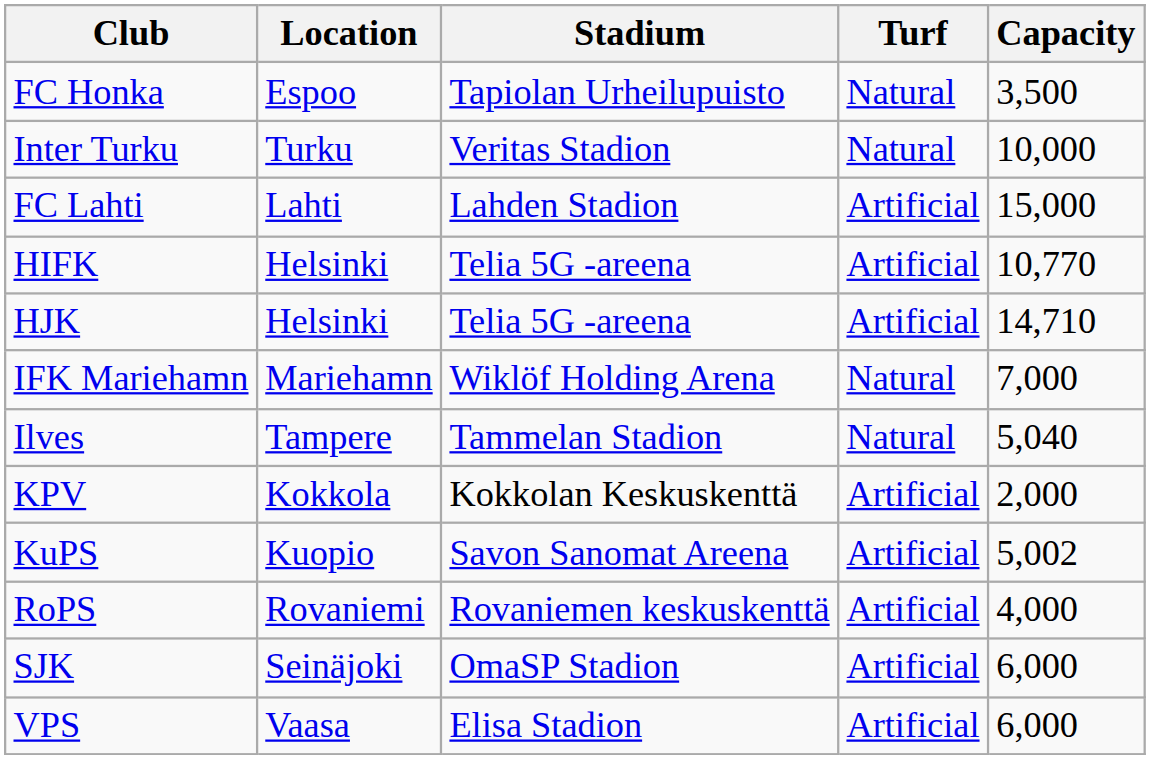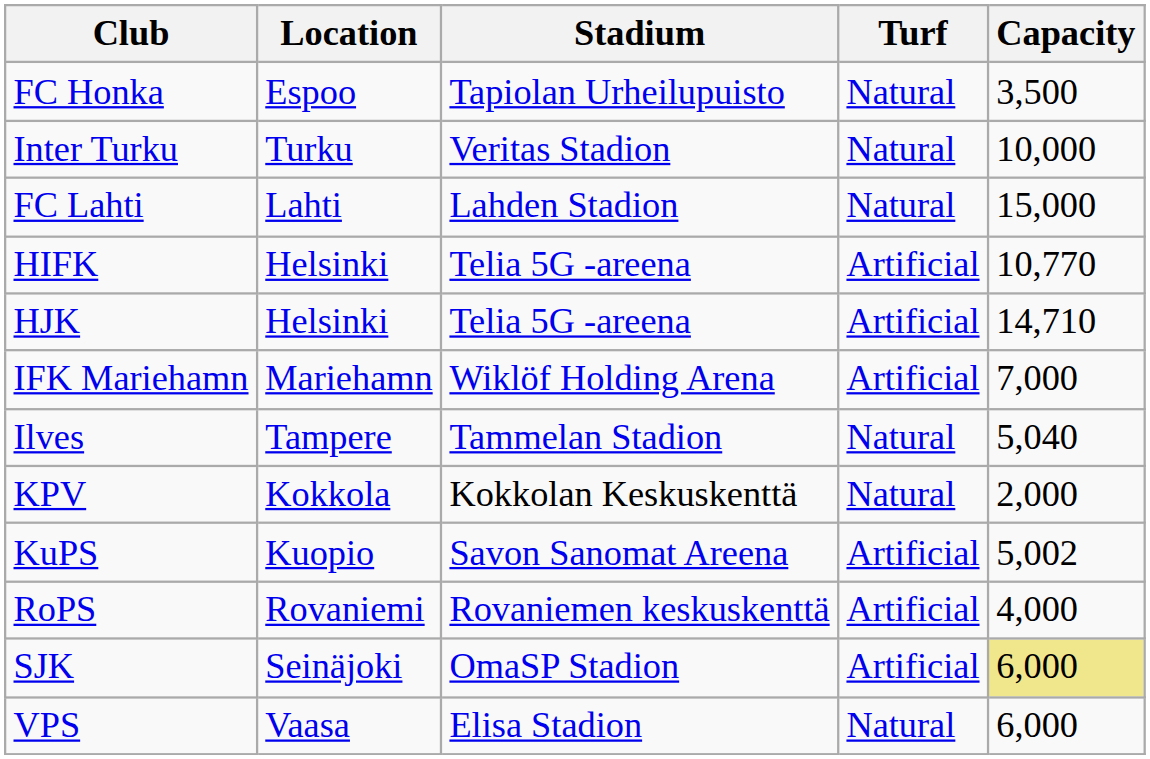 <table class="wikitable sortable">
 <tr>
 <th>Club</th>
 <th>Location</th>
 <th>Stadium</th>
 <th>Turf</th>
 <th>Capacity</th>
 </tr>
 <tr>
 <td><a href='#'>FC Honka</a></td>
 <td><a href='#'>Espoo</a></td>
 <td><a href='#'>Tapiolan Urheilupuisto</a></td>
 <td><a href='#'>Natural</a></td>
 <td>3,500</td>
 </tr>
 <tr>
 <td><a href='#'>Inter Turku</a></td>
 <td><a href='#'>Turku</a></td>
 <td><a href='#'>Veritas Stadion</a></td>
 <td><a href='#'>Natural</a></td>
 <td>10,000</td>
 </tr>
 <tr>
 <td><a href='#'>FC Lahti</a></td>
 <td><a href='#'>Lahti</a></td>
 <td><a href='#'>Lahden Stadion</a></td>
-<td><a href='#'>Artificial</a></td>
+<td><a href='#'>Natural</a></td>
 <td>15,000</td>
 </tr>
 <tr>
 <td><a href='#'>HIFK</a></td>
 <td><a href='#'>Helsinki</a></td>
 <td><a href='#'>Telia 5G -areena</a></td>
 <td><a href='#'>Artificial</a></td>
 <td>10,770</td>
 </tr>
 <tr>
 <td><a href='#'>HJK</a></td>
 <td><a href='#'>Helsinki</a></td>
 <td><a href='#'>Telia 5G -areena</a></td>
 <td><a href='#'>Artificial</a></td>
 <td>14,710</td>
 </tr>
 <tr>
 <td><a href='#'>IFK Mariehamn</a></td>
 <td><a href='#'>Mariehamn</a></td>
 <td><a href='#'>Wiklöf Holding Arena</a></td>
-<td><a href='#'>Natural</a></td>
+<td><a href='#'>Artificial</a></td>
 <td>7,000</td>
 </tr>
 <tr>
 <td><a href='#'>Ilves</a></td>
 <td><a href='#'>Tampere</a></td>
 <td><a href='#'>Tammelan Stadion</a></td>
 <td><a href='#'>Natural</a></td>
 <td>5,040</td>
 </tr>
 <tr>
 <td><a href='#'>KPV</a></td>
 <td><a href='#'>Kokkola</a></td>
 <td>Kokkolan Keskuskenttä</td>
-<td><a href='#'>Artificial</a></td>
+<td><a href='#'>Natural</a></td>
 <td>2,000</td>
 </tr>
 <tr>
 <td><a href='#'>KuPS</a></td>
 <td><a href='#'>Kuopio</a></td>
 <td><a href='#'>Savon Sanomat Areena</a></td>
 <td><a href='#'>Artificial</a></td>
 <td>5,002</td>
 </tr>
 <tr>
 <td><a href='#'>RoPS</a></td>
 <td><a href='#'>Rovaniemi</a></td>
 <td><a href='#'>Rovaniemen keskuskenttä</a></td>
 <td><a href='#'>Artificial</a></td>
 <td>4,000</td>
 </tr>
 <tr>
 <td><a href='#'>SJK</a></td>
 <td><a href='#'>Seinäjoki</a></td>
 <td><a href='#'>OmaSP Stadion</a></td>
 <td><a href='#'>Artificial</a></td>
-<td>6,000</td>
+<td style="background: khaki;">6,000</td>
 </tr>
 <tr>
 <td><a href='#'>VPS</a></td>
 <td><a href='#'>Vaasa</a></td>
 <td><a href='#'>Elisa Stadion</a></td>
-<td><a href='#'>Artificial</a></td>
+<td><a href='#'>Natural</a></td>
 <td>6,000</td>
 </tr>
 </table>
